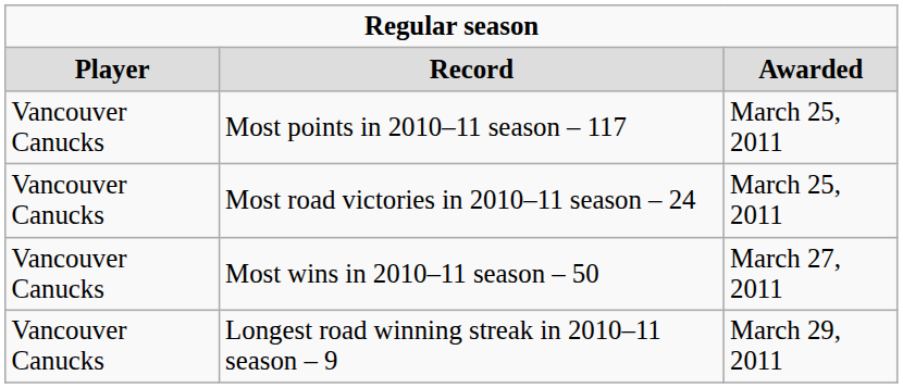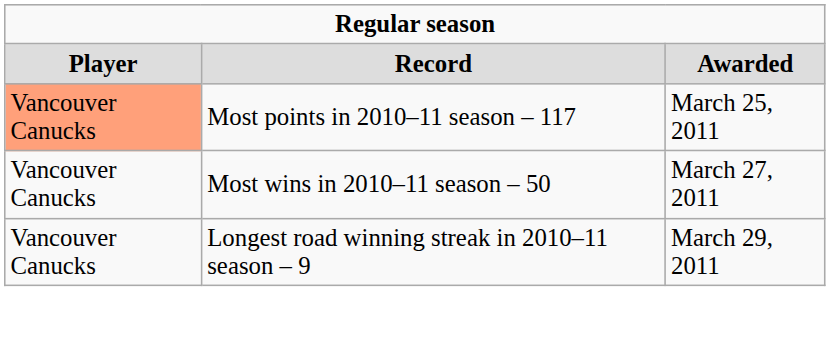 <table class="wikitable" width="60%">
 <tr>
 <td colspan="3" align="center"><strong>Regular season</strong></td>
 </tr>
 <tr align="center"  bgcolor="#dddddd">
 <td><strong>Player</strong></td>
 <td><strong>Record</strong></td>
 <td><strong>Awarded</strong></td>
 </tr>
 <tr>
-<td>Vancouver Canucks</td>
+<td style="background: lightsalmon;">Vancouver Canucks</td>
 <td>Most points in 2010–11 season – 117</td>
-<td>March 25, 2011</td>
-</tr>
-<tr>
-<td>Vancouver Canucks</td>
-<td>Most road victories in 2010–11 season – 24</td>
 <td>March 25, 2011</td>
 </tr>
 <tr>
 <td>Vancouver Canucks</td>
 <td>Most wins in 2010–11 season – 50</td>
 <td>March 27, 2011</td>
 </tr>
 <tr>
 <td>Vancouver Canucks</td>
 <td>Longest road winning streak in 2010–11 season – 9</td>
 <td>March 29, 2011</td>
 </tr>
 </table>
